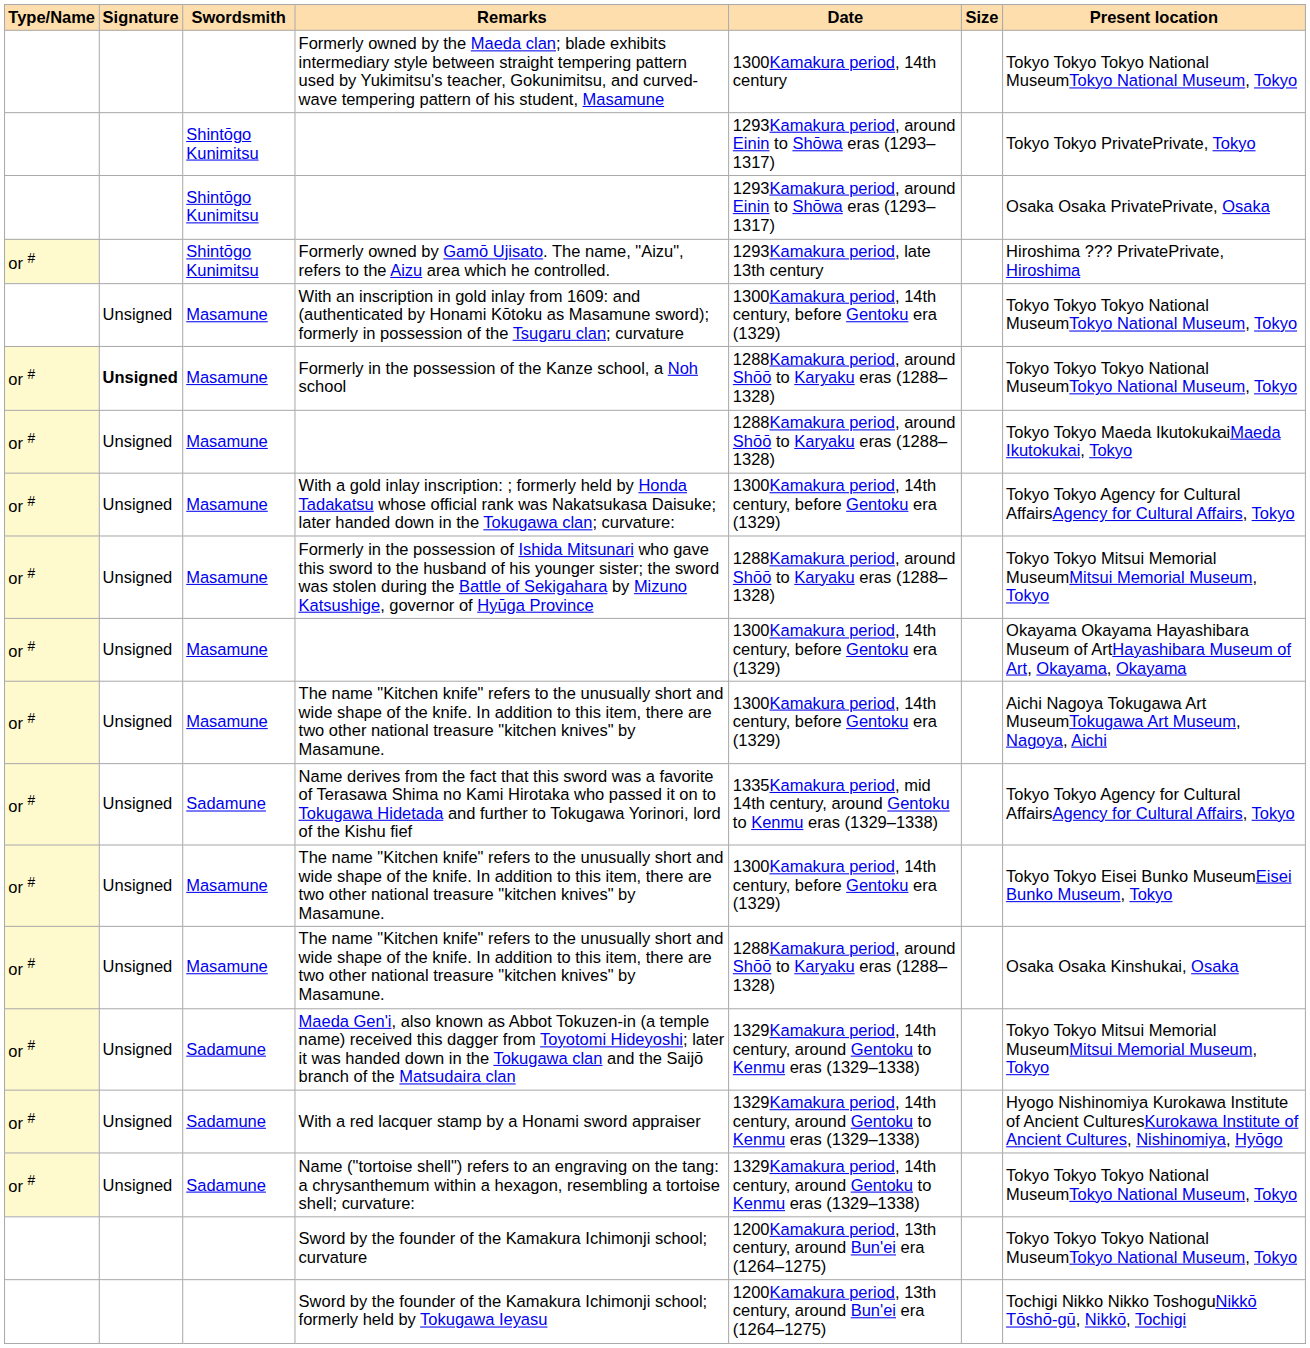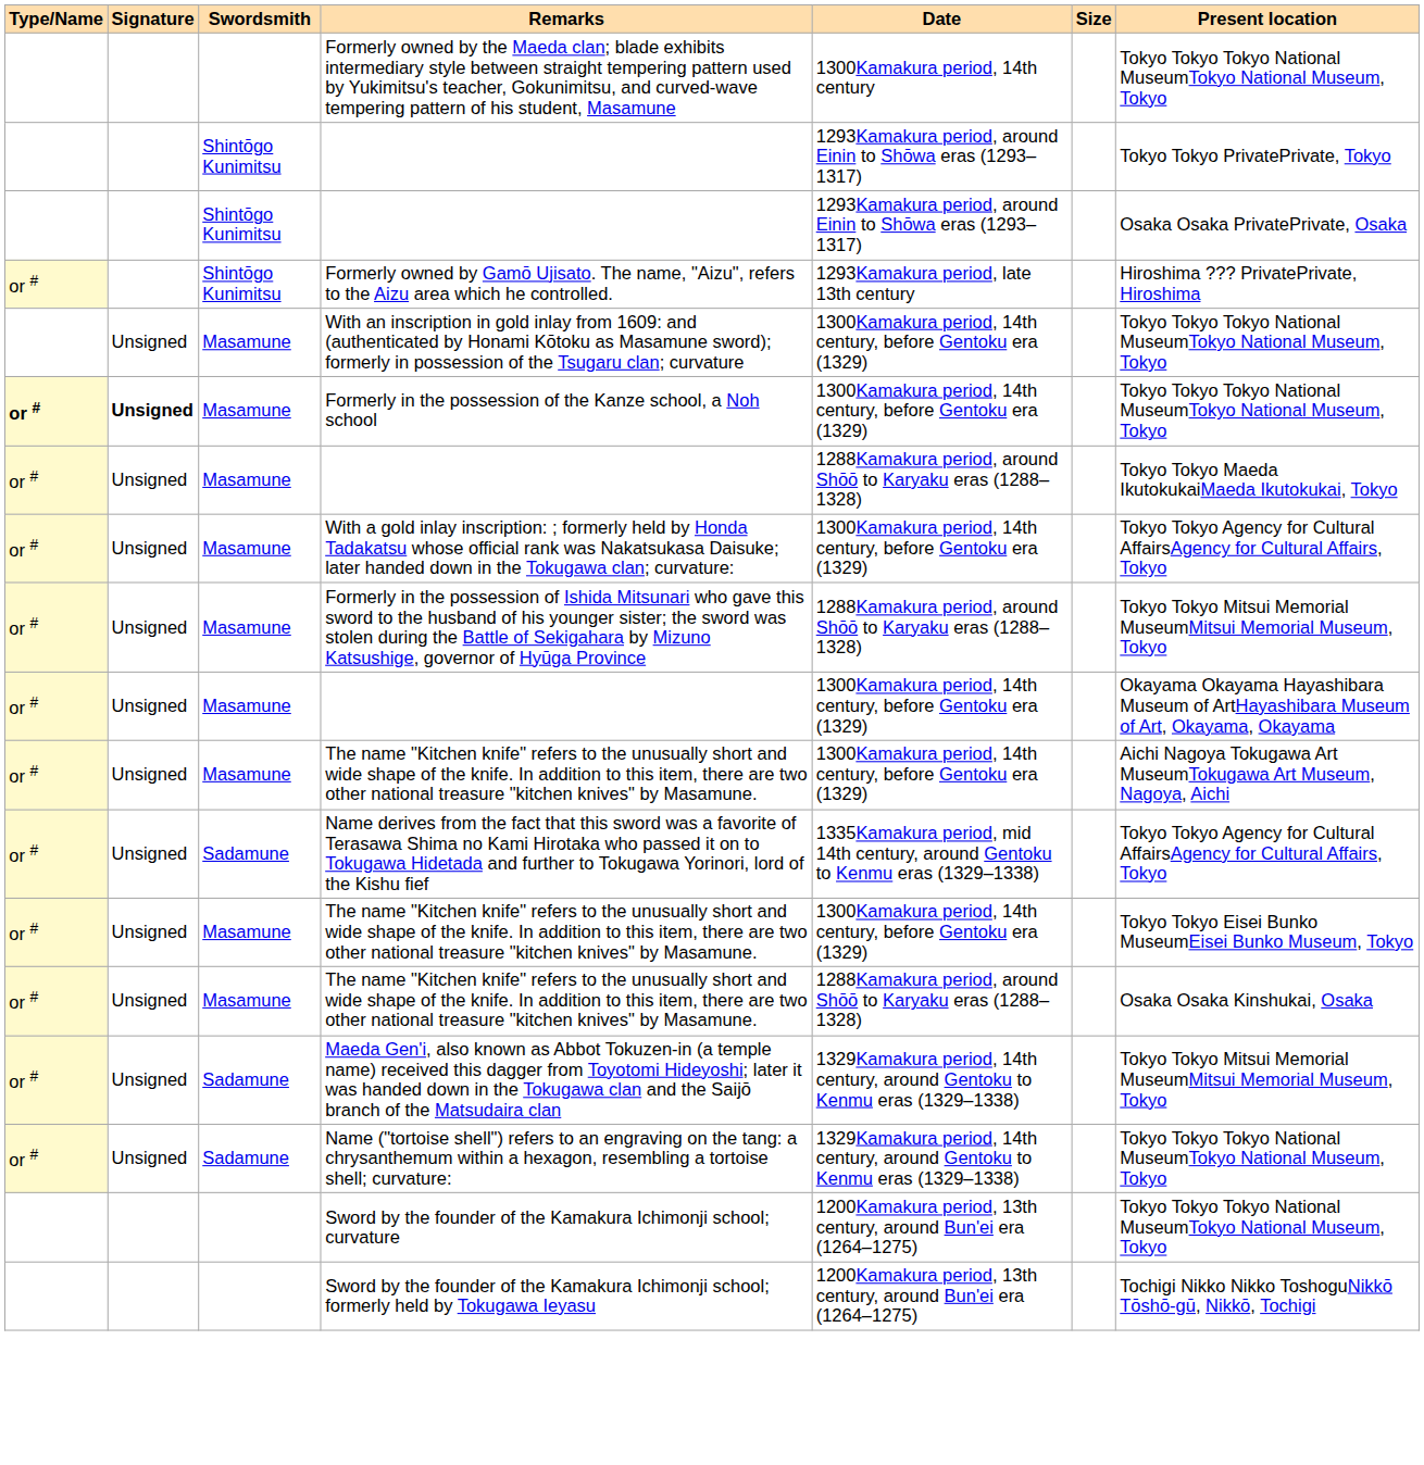 <table class="wikitable" style="width:100%; background:#fff;">
 <tr>
 <th style="background:#ffdead;">Type/Name</th>
 <th style="background:#ffdead;">Signature</th>
 <th style="background:#ffdead;">Swordsmith</th>
 <th style="background:#ffdead;">Remarks</th>
 <th style="background:#ffdead;">Date</th>
 <th style="background:#ffdead;">Size</th>
 <th style="background:#ffdead;">Present location</th>
 </tr>
 <tr>
 <td></td>
 <td></td>
 <td></td>
 <td>Formerly owned by the <a href='#'>Maeda clan</a>; blade exhibits intermediary style between straight tempering pattern used by Yukimitsu's teacher, Gokunimitsu, and curved-wave tempering pattern of his student, <a href='#'>Masamune</a></td>
 <td><span>1300</span><a href='#'>Kamakura period</a>, 14th century</td>
 <td></td>
 <td><span>Tokyo Tokyo Tokyo National Museum</span><a href='#'>Tokyo National Museum</a>, <a href='#'>Tokyo</a></td>
 </tr>
 <tr>
 <td></td>
 <td></td>
 <td><a href='#'>Shintōgo Kunimitsu</a></td>
 <td></td>
 <td><span>1293</span><a href='#'>Kamakura period</a>, around <a href='#'>Einin</a> to <a href='#'>Shōwa</a> eras (1293–1317)</td>
 <td></td>
 <td><span>Tokyo Tokyo Private</span>Private, <a href='#'>Tokyo</a></td>
 </tr>
 <tr>
 <td></td>
 <td></td>
 <td><a href='#'>Shintōgo Kunimitsu</a></td>
 <td></td>
 <td><span>1293</span><a href='#'>Kamakura period</a>, around <a href='#'>Einin</a> to <a href='#'>Shōwa</a> eras (1293–1317)</td>
 <td></td>
 <td><span>Osaka Osaka Private</span>Private, <a href='#'>Osaka</a></td>
 </tr>
 <tr>
 <td style="background:LemonChiffon;"> or <sup>#</sup></td>
 <td></td>
 <td><a href='#'>Shintōgo Kunimitsu</a></td>
 <td>Formerly owned by <a href='#'>Gamō Ujisato</a>. The name, "Aizu", refers to the <a href='#'>Aizu</a> area which he controlled.</td>
 <td><span>1293</span><a href='#'>Kamakura period</a>, late 13th century</td>
 <td></td>
 <td><span>Hiroshima ??? Private</span>Private, <a href='#'>Hiroshima</a></td>
 </tr>
 <tr>
 <td></td>
 <td>Unsigned</td>
 <td><a href='#'>Masamune</a></td>
 <td>With an inscription in gold inlay from 1609:  and  (authenticated by Honami Kōtoku as Masamune sword); formerly in possession of the <a href='#'>Tsugaru clan</a>; curvature </td>
 <td><span>1300</span><a href='#'>Kamakura period</a>, 14th century, before <a href='#'>Gentoku</a> era (1329)</td>
 <td></td>
 <td><span>Tokyo Tokyo Tokyo National Museum</span><a href='#'>Tokyo National Museum</a>, <a href='#'>Tokyo</a></td>
 </tr>
 <tr>
-<td style="background:LemonChiffon;"> or <sup>#</sup></td>
+<td style="background:LemonChiffon;"><strong> or <sup>#</sup></strong></td>
 <td><strong>Unsigned</strong></td>
 <td><a href='#'>Masamune</a></td>
 <td>Formerly in the possession of the Kanze school, a <a href='#'>Noh</a> school</td>
-<td><span>1288</span><a href='#'>Kamakura period</a>, around <a href='#'>Shōō</a> to <a href='#'>Karyaku</a> eras (1288–1328)</td>
+<td><span>1300</span><a href='#'>Kamakura period</a>, 14th century, before <a href='#'>Gentoku</a> era (1329)</td>
 <td></td>
 <td><span>Tokyo Tokyo Tokyo National Museum</span><a href='#'>Tokyo National Museum</a>, <a href='#'>Tokyo</a></td>
 </tr>
 <tr>
 <td style="background:LemonChiffon;"> or <sup>#</sup></td>
 <td>Unsigned</td>
 <td><a href='#'>Masamune</a></td>
 <td></td>
 <td><span>1288</span><a href='#'>Kamakura period</a>, around <a href='#'>Shōō</a> to <a href='#'>Karyaku</a> eras (1288–1328)</td>
 <td></td>
 <td><span>Tokyo Tokyo Maeda Ikutokukai</span><a href='#'>Maeda Ikutokukai</a>, <a href='#'>Tokyo</a></td>
 </tr>
 <tr>
 <td style="background:LemonChiffon;"> or <sup>#</sup></td>
 <td>Unsigned</td>
 <td><a href='#'>Masamune</a></td>
 <td>With a gold inlay inscription: ; formerly held by <a href='#'>Honda Tadakatsu</a> whose official rank was Nakatsukasa Daisuke; later handed down in the <a href='#'>Tokugawa clan</a>; curvature: </td>
 <td><span>1300</span><a href='#'>Kamakura period</a>, 14th century, before <a href='#'>Gentoku</a> era (1329)</td>
 <td></td>
 <td><span>Tokyo Tokyo Agency for Cultural Affairs</span><a href='#'>Agency for Cultural Affairs</a>, <a href='#'>Tokyo</a></td>
 </tr>
 <tr>
 <td style="background:LemonChiffon;"> or <sup>#</sup></td>
 <td>Unsigned</td>
 <td><a href='#'>Masamune</a></td>
 <td>Formerly in the possession of <a href='#'>Ishida Mitsunari</a> who gave this sword to the husband of his younger sister; the sword was stolen during the <a href='#'>Battle of Sekigahara</a> by <a href='#'>Mizuno Katsushige</a>, governor of <a href='#'>Hyūga Province</a></td>
 <td><span>1288</span><a href='#'>Kamakura period</a>, around <a href='#'>Shōō</a> to <a href='#'>Karyaku</a> eras (1288–1328)</td>
 <td></td>
 <td><span>Tokyo Tokyo Mitsui Memorial Museum</span><a href='#'>Mitsui Memorial Museum</a>, <a href='#'>Tokyo</a></td>
 </tr>
 <tr>
 <td style="background:LemonChiffon;"> or <sup>#</sup></td>
 <td>Unsigned</td>
 <td><a href='#'>Masamune</a></td>
 <td></td>
 <td><span>1300</span><a href='#'>Kamakura period</a>, 14th century, before <a href='#'>Gentoku</a> era (1329)</td>
 <td></td>
 <td><span>Okayama Okayama Hayashibara Museum of Art</span><a href='#'>Hayashibara Museum of Art</a>, <a href='#'>Okayama</a>, <a href='#'>Okayama</a></td>
 </tr>
 <tr>
 <td style="background:LemonChiffon;"> or <sup>#</sup></td>
 <td>Unsigned</td>
 <td><a href='#'>Masamune</a></td>
 <td>The name "Kitchen knife" refers to the unusually short and wide shape of the knife. In addition to this item, there are two other national treasure "kitchen knives" by Masamune.</td>
 <td><span>1300</span><a href='#'>Kamakura period</a>, 14th century, before <a href='#'>Gentoku</a> era (1329)</td>
 <td></td>
 <td><span>Aichi Nagoya Tokugawa Art Museum</span><a href='#'>Tokugawa Art Museum</a>, <a href='#'>Nagoya</a>, <a href='#'>Aichi</a></td>
 </tr>
 <tr>
 <td style="background:LemonChiffon;"> or <sup>#</sup></td>
 <td>Unsigned</td>
 <td><a href='#'>Sadamune</a></td>
 <td>Name derives from the fact that this sword was a favorite of Terasawa Shima no Kami Hirotaka who passed it on to <a href='#'>Tokugawa Hidetada</a> and further to Tokugawa Yorinori, lord of the Kishu fief</td>
 <td><span>1335</span><a href='#'>Kamakura period</a>, mid 14th century, around <a href='#'>Gentoku</a> to <a href='#'>Kenmu</a> eras (1329–1338)</td>
 <td></td>
 <td><span>Tokyo Tokyo Agency for Cultural Affairs</span><a href='#'>Agency for Cultural Affairs</a>, <a href='#'>Tokyo</a></td>
 </tr>
 <tr>
 <td style="background:LemonChiffon;"> or <sup>#</sup></td>
 <td>Unsigned</td>
 <td><a href='#'>Masamune</a></td>
 <td>The name "Kitchen knife" refers to the unusually short and wide shape of the knife. In addition to this item, there are two other national treasure "kitchen knives" by Masamune.</td>
 <td><span>1300</span><a href='#'>Kamakura period</a>, 14th century, before <a href='#'>Gentoku</a> era (1329)</td>
 <td></td>
 <td><span>Tokyo Tokyo Eisei Bunko Museum</span><a href='#'>Eisei Bunko Museum</a>, <a href='#'>Tokyo</a></td>
 </tr>
 <tr>
 <td style="background:LemonChiffon;"> or <sup>#</sup></td>
 <td>Unsigned</td>
 <td><a href='#'>Masamune</a></td>
 <td>The name "Kitchen knife" refers to the unusually short and wide shape of the knife. In addition to this item, there are two other national treasure "kitchen knives" by Masamune.</td>
 <td><span>1288</span><a href='#'>Kamakura period</a>, around <a href='#'>Shōō</a> to <a href='#'>Karyaku</a> eras (1288–1328)</td>
 <td></td>
 <td><span>Osaka Osaka Kinshukai</span>, <a href='#'>Osaka</a></td>
 </tr>
 <tr>
 <td style="background:LemonChiffon;"> or <sup>#</sup></td>
 <td>Unsigned</td>
 <td><a href='#'>Sadamune</a></td>
 <td><a href='#'>Maeda Gen'i</a>, also known as Abbot Tokuzen-in (a temple name) received this dagger from <a href='#'>Toyotomi Hideyoshi</a>; later it was handed down in the <a href='#'>Tokugawa clan</a> and the Saijō branch of the <a href='#'>Matsudaira clan</a></td>
 <td><span>1329</span><a href='#'>Kamakura period</a>, 14th century, around <a href='#'>Gentoku</a> to <a href='#'>Kenmu</a> eras (1329–1338)</td>
 <td></td>
 <td><span>Tokyo Tokyo Mitsui Memorial Museum</span><a href='#'>Mitsui Memorial Museum</a>, <a href='#'>Tokyo</a></td>
 </tr>
 <tr>
 <td style="background:LemonChiffon;"> or <sup>#</sup></td>
 <td>Unsigned</td>
 <td><a href='#'>Sadamune</a></td>
-<td>With a red lacquer stamp by a Honami sword appraiser</td>
-<td><span>1329</span><a href='#'>Kamakura period</a>, 14th century, around <a href='#'>Gentoku</a> to <a href='#'>Kenmu</a> eras (1329–1338)</td>
-<td></td>
-<td><span>Hyogo Nishinomiya Kurokawa Institute of Ancient Cultures</span><a href='#'>Kurokawa Institute of Ancient Cultures</a>, <a href='#'>Nishinomiya</a>, <a href='#'>Hyōgo</a></td>
-</tr>
-<tr>
-<td style="background:LemonChiffon;"> or <sup>#</sup></td>
-<td>Unsigned</td>
-<td><a href='#'>Sadamune</a></td>
 <td>Name ("tortoise shell") refers to an engraving on the tang: a chrysanthemum within a hexagon, resembling a tortoise shell; curvature: </td>
 <td><span>1329</span><a href='#'>Kamakura period</a>, 14th century, around <a href='#'>Gentoku</a> to <a href='#'>Kenmu</a> eras (1329–1338)</td>
 <td></td>
 <td><span>Tokyo Tokyo Tokyo National Museum</span><a href='#'>Tokyo National Museum</a>, <a href='#'>Tokyo</a></td>
 </tr>
 <tr>
 <td></td>
 <td></td>
 <td></td>
 <td>Sword by the founder of the Kamakura Ichimonji school; curvature </td>
 <td><span>1200</span><a href='#'>Kamakura period</a>, 13th century, around <a href='#'>Bun'ei</a> era (1264–1275)</td>
 <td></td>
 <td><span>Tokyo Tokyo Tokyo National Museum</span><a href='#'>Tokyo National Museum</a>, <a href='#'>Tokyo</a></td>
 </tr>
 <tr>
 <td></td>
 <td></td>
 <td></td>
 <td>Sword by the founder of the Kamakura Ichimonji school; formerly held by <a href='#'>Tokugawa Ieyasu</a></td>
 <td><span>1200</span><a href='#'>Kamakura period</a>, 13th century, around <a href='#'>Bun'ei</a> era (1264–1275)</td>
 <td></td>
 <td><span>Tochigi Nikko Nikko Toshogu</span><a href='#'>Nikkō Tōshō-gū</a>, <a href='#'>Nikkō</a>, <a href='#'>Tochigi</a></td>
 </tr>
 </table>
